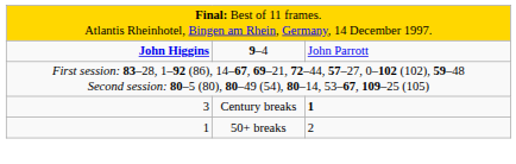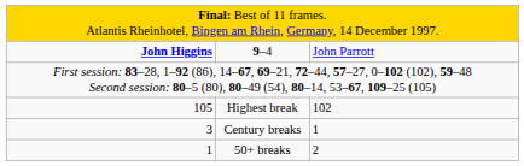 <table class="wikitable" style="font-size: 90%; margin: 1em auto 1em auto;">
 <tr>
 <td colspan = "3" align="center" bgcolor="#ffd700"><strong>Final:</strong> Best of 11 frames.<br>Atlantis Rheinhotel, <a href='#'>Bingen am Rhein</a>, <a href='#'>Germany</a>, 14 December 1997.</td>
 </tr>
 <tr>
 <td width = "230" align="right"><strong><a href='#'>John Higgins</a></strong><br></td>
 <td width = "100" align="center"><strong>9</strong>–4</td>
 <td width = "230"><a href='#'>John Parrott</a><br></td>
 </tr>
 <tr>
 <td colspan = "3" align="center" style="font-size: 100%"><em>First session:</em> <strong>83</strong>–28, 1–<strong>92</strong> (86), 14–<strong>67</strong>, <strong>69</strong>–21, <strong>72</strong>–44, <strong>57</strong>–27, 0–<strong>102</strong> (102), <strong>59</strong>–48<br><em>Second session:</em> <strong>80</strong>–5 (80), <strong>80</strong>–49 (54), <strong>80</strong>–14, 53–<strong>67</strong>, <strong>109</strong>–25 (105)</td>
 </tr>
 <tr>
+<td align="right">105</td>
+<td align="center">Highest break</td>
+<td>102</td>
+</tr>
+<tr>
 <td align="right">3</td>
 <td align="center">Century breaks</td>
-<td><strong>1</strong></td>
+<td>1</td>
 </tr>
 <tr>
 <td align="right">1</td>
 <td align="center">50+ breaks</td>
 <td>2</td>
 </tr>
 </table>
